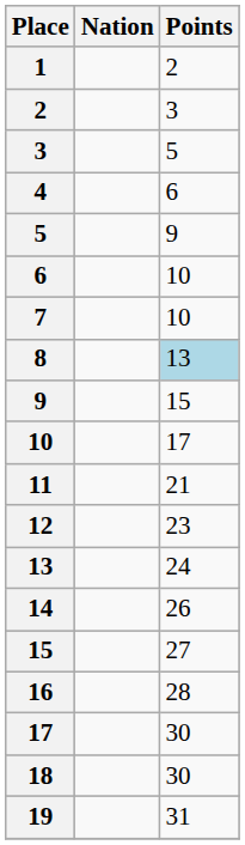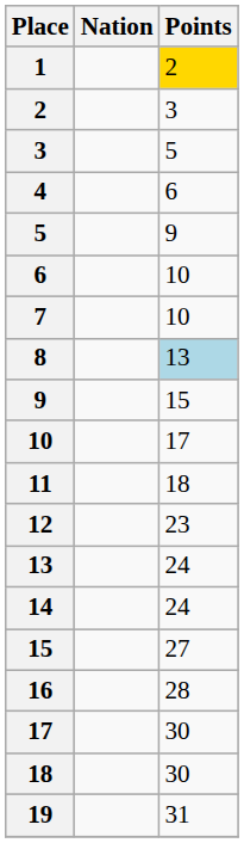 <table class="wikitable" style="font-size: 85%">
 <tr>
 <th>Place</th>
 <th>Nation</th>
 <th>Points</th>
 </tr>
 <tr>
 <th>1</th>
 <td></td>
-<td>2</td>
+<td style="background: gold;">2</td>
 </tr>
 <tr>
 <th>2</th>
 <td></td>
 <td>3</td>
 </tr>
 <tr>
 <th>3</th>
 <td></td>
 <td>5</td>
 </tr>
 <tr>
 <th>4</th>
 <td></td>
 <td>6</td>
 </tr>
 <tr>
 <th>5</th>
 <td></td>
 <td>9</td>
 </tr>
 <tr>
 <th>6</th>
 <td></td>
 <td>10</td>
 </tr>
 <tr>
 <th>7</th>
 <td></td>
 <td>10</td>
 </tr>
 <tr>
 <th>8</th>
 <td></td>
 <td style="background: lightblue;">13</td>
 </tr>
 <tr>
 <th>9</th>
 <td></td>
 <td>15</td>
 </tr>
 <tr>
 <th>10</th>
 <td></td>
 <td>17</td>
 </tr>
 <tr>
 <th>11</th>
 <td></td>
-<td>21</td>
+<td>18</td>
 </tr>
 <tr>
 <th>12</th>
 <td></td>
 <td>23</td>
 </tr>
 <tr>
 <th>13</th>
 <td></td>
 <td>24</td>
 </tr>
 <tr>
 <th>14</th>
 <td></td>
-<td>26</td>
+<td>24</td>
 </tr>
 <tr>
 <th>15</th>
 <td></td>
 <td>27</td>
 </tr>
 <tr>
 <th>16</th>
 <td></td>
 <td>28</td>
 </tr>
 <tr>
 <th>17</th>
 <td></td>
 <td>30</td>
 </tr>
 <tr>
 <th>18</th>
 <td></td>
 <td>30</td>
 </tr>
 <tr>
 <th>19</th>
 <td></td>
 <td>31</td>
 </tr>
 <tr>
 </tr>
 </table>
